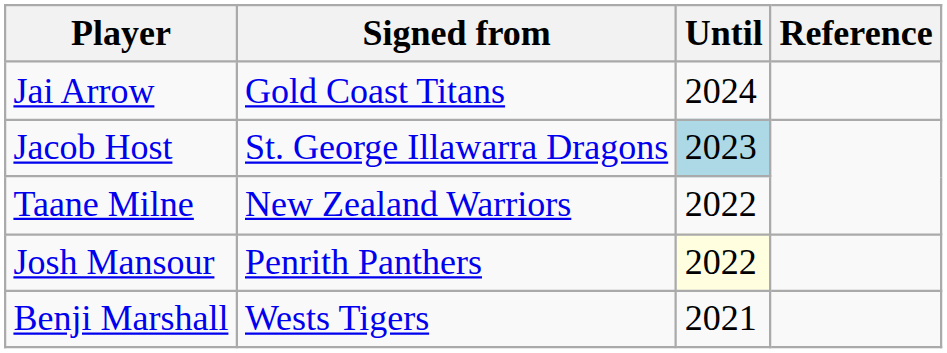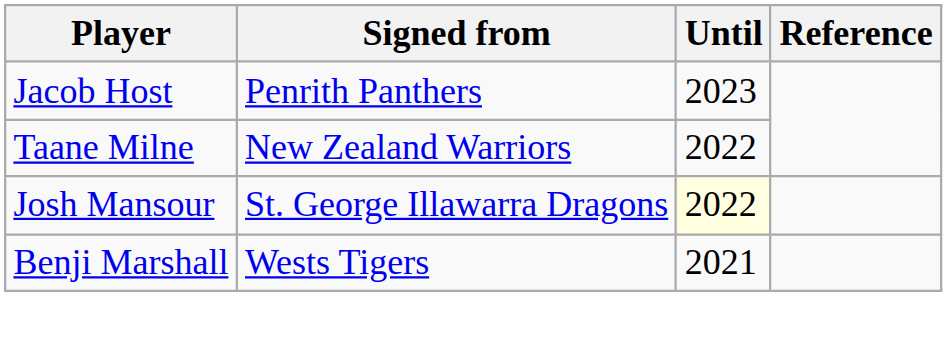 <table class="wikitable">
 <tr>
 <th>Player</th>
 <th>Signed from</th>
 <th>Until</th>
 <th>Reference</th>
 </tr>
 <tr>
-<td><a href='#'>Jai Arrow</a></td>
-<td> <a href='#'>Gold Coast Titans</a></td>
-<td>2024</td>
-<td></td>
-</tr>
-<tr>
 <td><a href='#'>Jacob Host</a></td>
-<td> <a href='#'>St. George Illawarra Dragons</a></td>
-<td style="background: lightblue;">2023</td>
+<td> <a href='#'>Penrith Panthers</a></td>
+<td>2023</td>
 <td rowspan="2"></td>
 </tr>
 <tr>
 <td><a href='#'>Taane Milne</a></td>
 <td> <a href='#'>New Zealand Warriors</a></td>
 <td>2022</td>
 </tr>
 <tr>
 <td><a href='#'>Josh Mansour</a></td>
-<td> <a href='#'>Penrith Panthers</a></td>
+<td> <a href='#'>St. George Illawarra Dragons</a></td>
 <td style="background: lightyellow;">2022</td>
 <td></td>
 </tr>
 <tr>
 <td><a href='#'>Benji Marshall</a></td>
 <td> <a href='#'>Wests Tigers</a></td>
 <td>2021</td>
 <td></td>
 </tr>
 </table>
